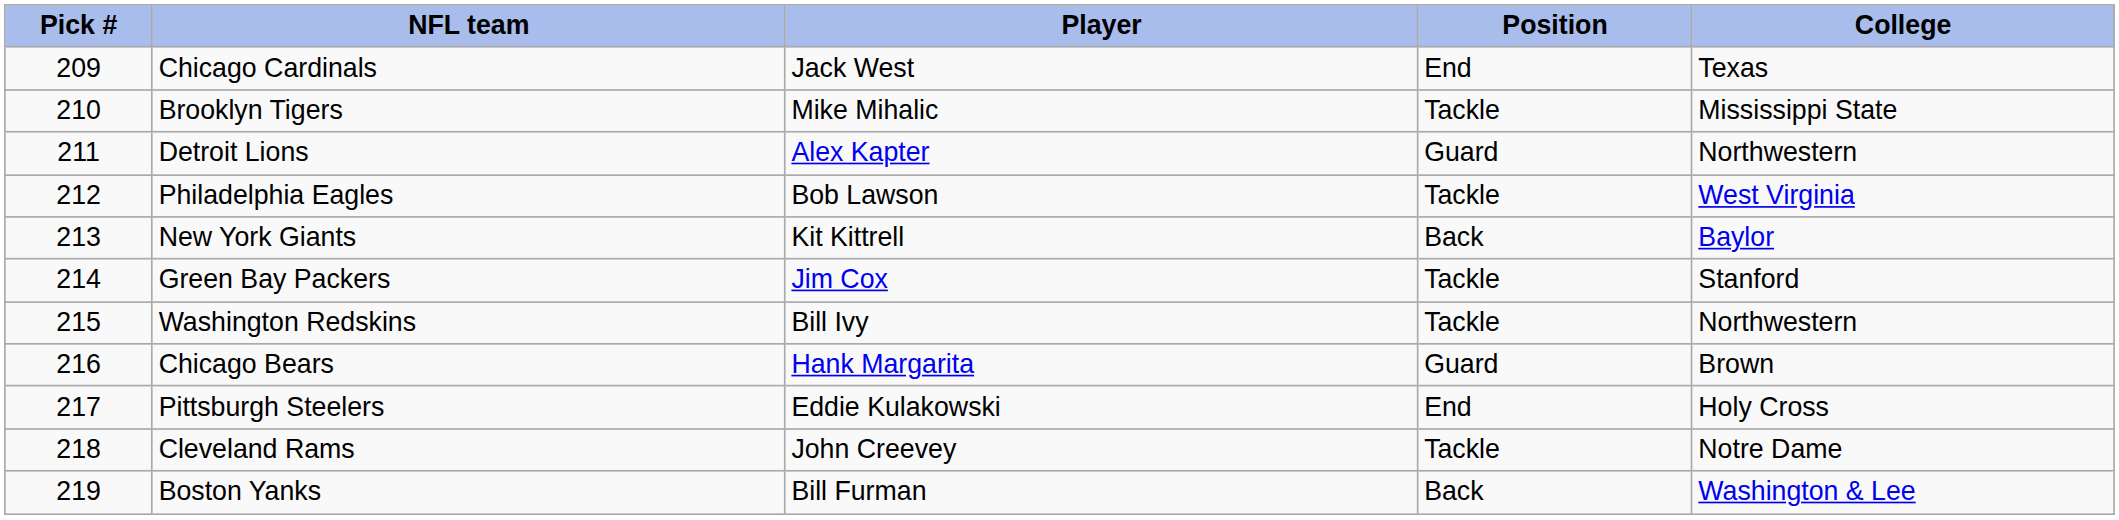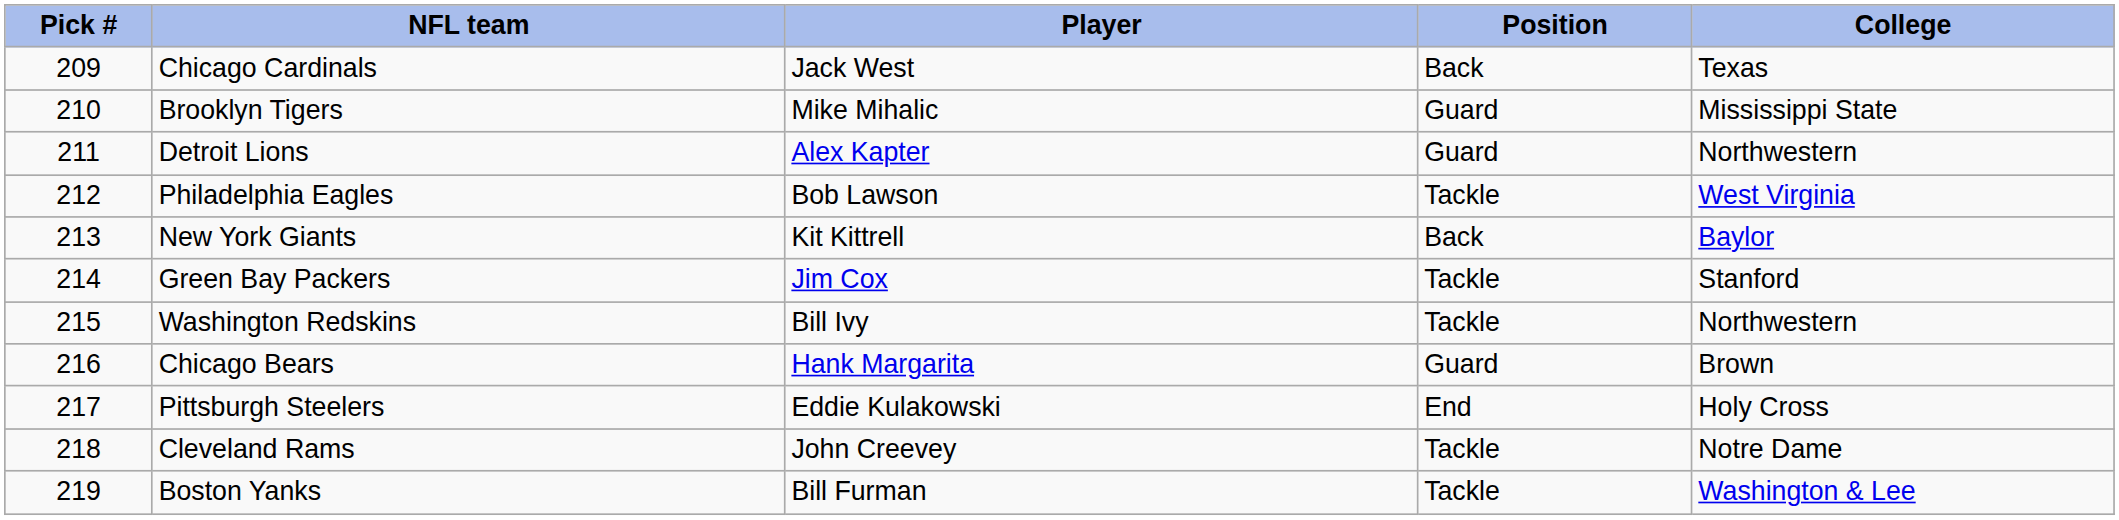 <table class="wikitable sortable sortable" style="width: 100%">
 <tr>
 <th style="background:#A8BDEC;" width=7%>Pick #</th>
 <th width=30% style="background:#A8BDEC;">NFL team</th>
 <th width=30% style="background:#A8BDEC;">Player</th>
 <th width=13% style="background:#A8BDEC;">Position</th>
 <th style="background:#A8BDEC;">College</th>
 </tr>
 <tr>
 <td align=center>209</td>
 <td>Chicago Cardinals</td>
 <td>Jack West</td>
-<td>End</td>
+<td>Back</td>
 <td>Texas</td>
 </tr>
 <tr>
 <td align=center>210</td>
 <td>Brooklyn Tigers</td>
 <td>Mike Mihalic</td>
-<td>Tackle</td>
+<td>Guard</td>
 <td>Mississippi State</td>
 </tr>
 <tr>
 <td align=center>211</td>
 <td>Detroit Lions</td>
 <td><a href='#'>Alex Kapter</a></td>
 <td>Guard</td>
 <td>Northwestern</td>
 </tr>
 <tr>
 <td align=center>212</td>
 <td>Philadelphia Eagles</td>
 <td>Bob Lawson</td>
 <td>Tackle</td>
 <td><a href='#'>West Virginia</a></td>
 </tr>
 <tr>
 <td align=center>213</td>
 <td>New York Giants</td>
 <td>Kit Kittrell</td>
 <td>Back</td>
 <td><a href='#'>Baylor</a></td>
 </tr>
 <tr>
 <td align=center>214</td>
 <td>Green Bay Packers</td>
 <td><a href='#'>Jim Cox</a></td>
 <td>Tackle</td>
 <td>Stanford</td>
 </tr>
 <tr>
 <td align=center>215</td>
 <td>Washington Redskins</td>
 <td>Bill Ivy</td>
 <td>Tackle</td>
 <td>Northwestern</td>
 </tr>
 <tr>
 <td align=center>216</td>
 <td>Chicago Bears</td>
 <td><a href='#'>Hank Margarita</a></td>
 <td>Guard</td>
 <td>Brown</td>
 </tr>
 <tr>
 <td align=center>217</td>
 <td>Pittsburgh Steelers</td>
 <td>Eddie Kulakowski</td>
 <td>End</td>
 <td>Holy Cross</td>
 </tr>
 <tr>
 <td align=center>218</td>
 <td>Cleveland Rams</td>
 <td>John Creevey</td>
 <td>Tackle</td>
 <td>Notre Dame</td>
 </tr>
 <tr>
 <td align=center>219</td>
 <td>Boston Yanks</td>
 <td>Bill Furman</td>
-<td>Back</td>
+<td>Tackle</td>
 <td><a href='#'>Washington & Lee</a></td>
 </tr>
 </table>
